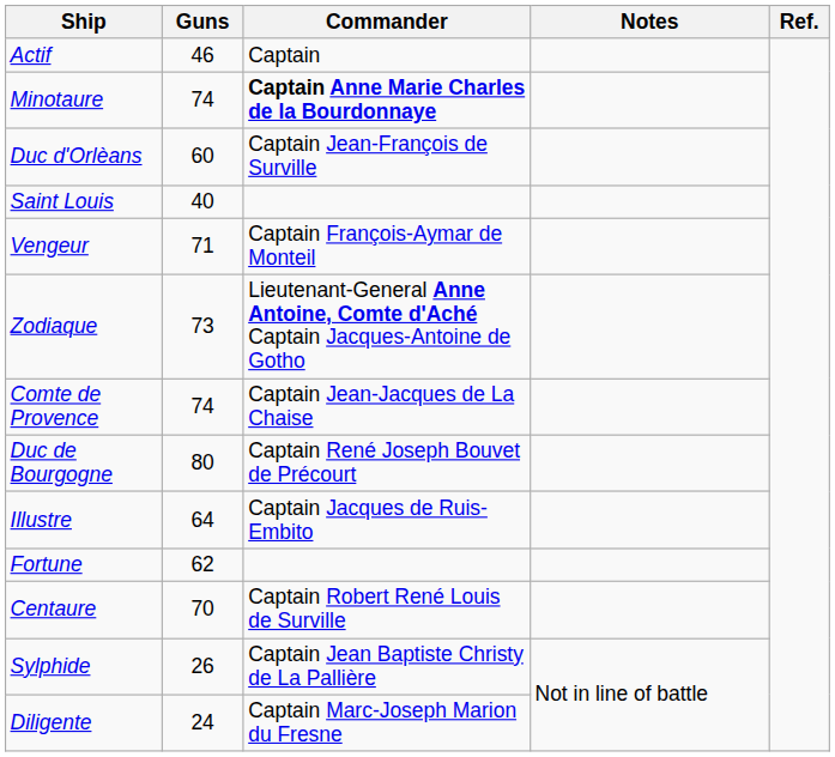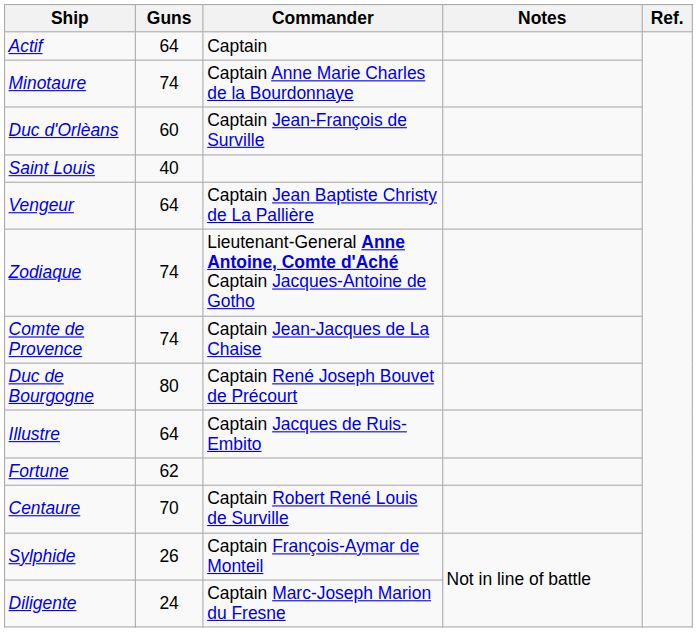 <table class="wikitable"width=50%>
 <tr>
 <th style="width: 12%">Ship</th>
 <th style="width: 5%">Guns</th>
 <th style="width: 24%">Commander</th>
 <th style="width: 20%">Notes</th>
 <th style="width: 3%">Ref.</th>
 </tr>
 <tr>
 <td><a href='#'><em>Actif</em></a></td>
-<td align=center>46</td>
+<td align=center>64</td>
 <td>Captain </td>
 <td></td>
 <td rowspan=13></td>
 </tr>
 <tr>
 <td><a href='#'><em>Minotaure</em></a></td>
 <td align= center>74</td>
-<td><strong>Captain <a href='#'>Anne Marie Charles de la Bourdonnaye</a></strong></td>
+<td>Captain <a href='#'>Anne Marie Charles de la Bourdonnaye</a></td>
 <td></td>
 </tr>
 <tr>
 <td><a href='#'><em>Duc d'Orlèans</em></a></td>
 <td align= center>60</td>
 <td>Captain <a href='#'>Jean-François de Surville</a></td>
 <td></td>
 </tr>
 <tr>
 <td><a href='#'><em>Saint Louis</em></a></td>
 <td align= center>40</td>
 <td></td>
 <td></td>
 </tr>
 <tr>
 <td><a href='#'><em>Vengeur</em></a></td>
-<td align= center>71</td>
-<td>Captain <a href='#'>François-Aymar de Monteil</a></td>
+<td align= center>64</td>
+<td>Captain <a href='#'>Jean Baptiste Christy de La Pallière</a></td>
 <td></td>
 </tr>
 <tr>
 <td><a href='#'><em>Zodiaque</em></a></td>
-<td align= center>73</td>
+<td align= center>74</td>
 <td>Lieutenant-General <strong><a href='#'>Anne Antoine, Comte d'Aché</a></strong><br>Captain <a href='#'>Jacques-Antoine de Gotho</a></td>
 <td></td>
 </tr>
 <tr>
 <td><a href='#'><em>Comte de Provence</em></a></td>
 <td align= center>74</td>
 <td>Captain <a href='#'>Jean-Jacques de La Chaise</a></td>
 <td></td>
 </tr>
 <tr>
 <td><a href='#'><em>Duc de Bourgogne</em></a></td>
 <td align= center>80</td>
 <td>Captain <a href='#'>René Joseph Bouvet de Précourt</a></td>
 <td></td>
 </tr>
 <tr>
 <td><a href='#'><em>Illustre</em></a></td>
 <td align= center>64</td>
 <td>Captain <a href='#'>Jacques de Ruis-Embito</a></td>
 <td></td>
 </tr>
 <tr>
 <td><a href='#'><em>Fortune</em></a></td>
 <td align= center>62</td>
 <td></td>
 <td></td>
 </tr>
 <tr>
 <td><a href='#'><em>Centaure</em></a></td>
 <td align= center>70</td>
 <td>Captain <a href='#'>Robert René Louis de Surville</a></td>
 <td></td>
 </tr>
 <tr>
 <td><a href='#'><em>Sylphide</em></a></td>
 <td align= center>26</td>
-<td>Captain <a href='#'>Jean Baptiste Christy de La Pallière</a></td>
+<td>Captain <a href='#'>François-Aymar de Monteil</a></td>
 <td rowspan=2>Not in line of battle</td>
 </tr>
 <tr>
 <td><a href='#'><em>Diligente</em></a></td>
 <td align= center>24</td>
 <td>Captain <a href='#'>Marc-Joseph Marion du Fresne</a></td>
 </tr>
 </table>
